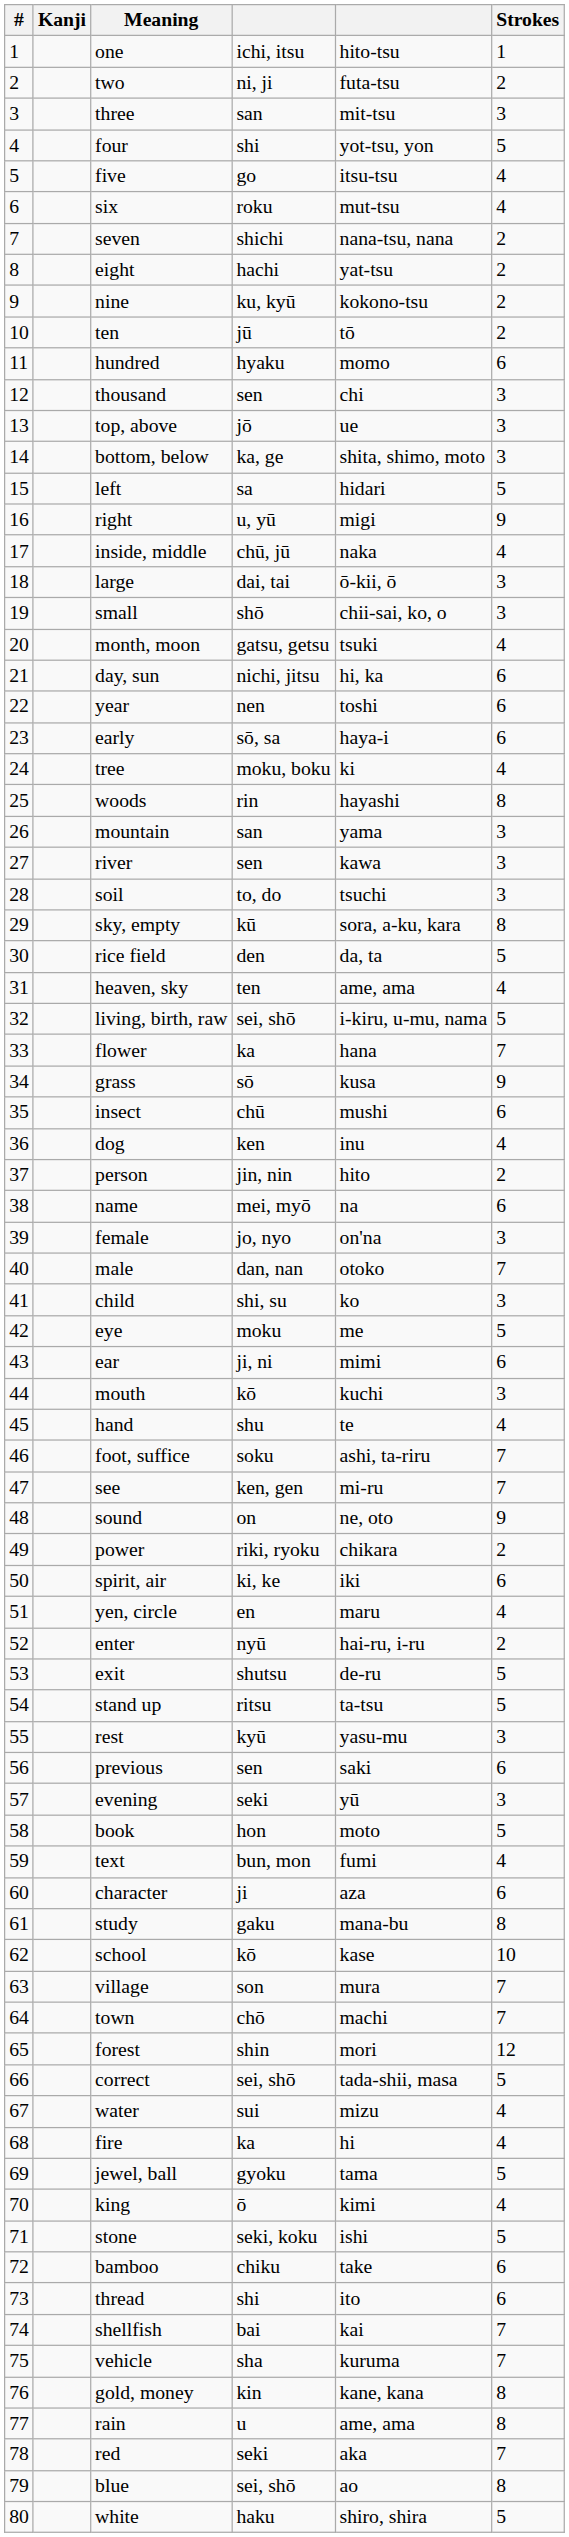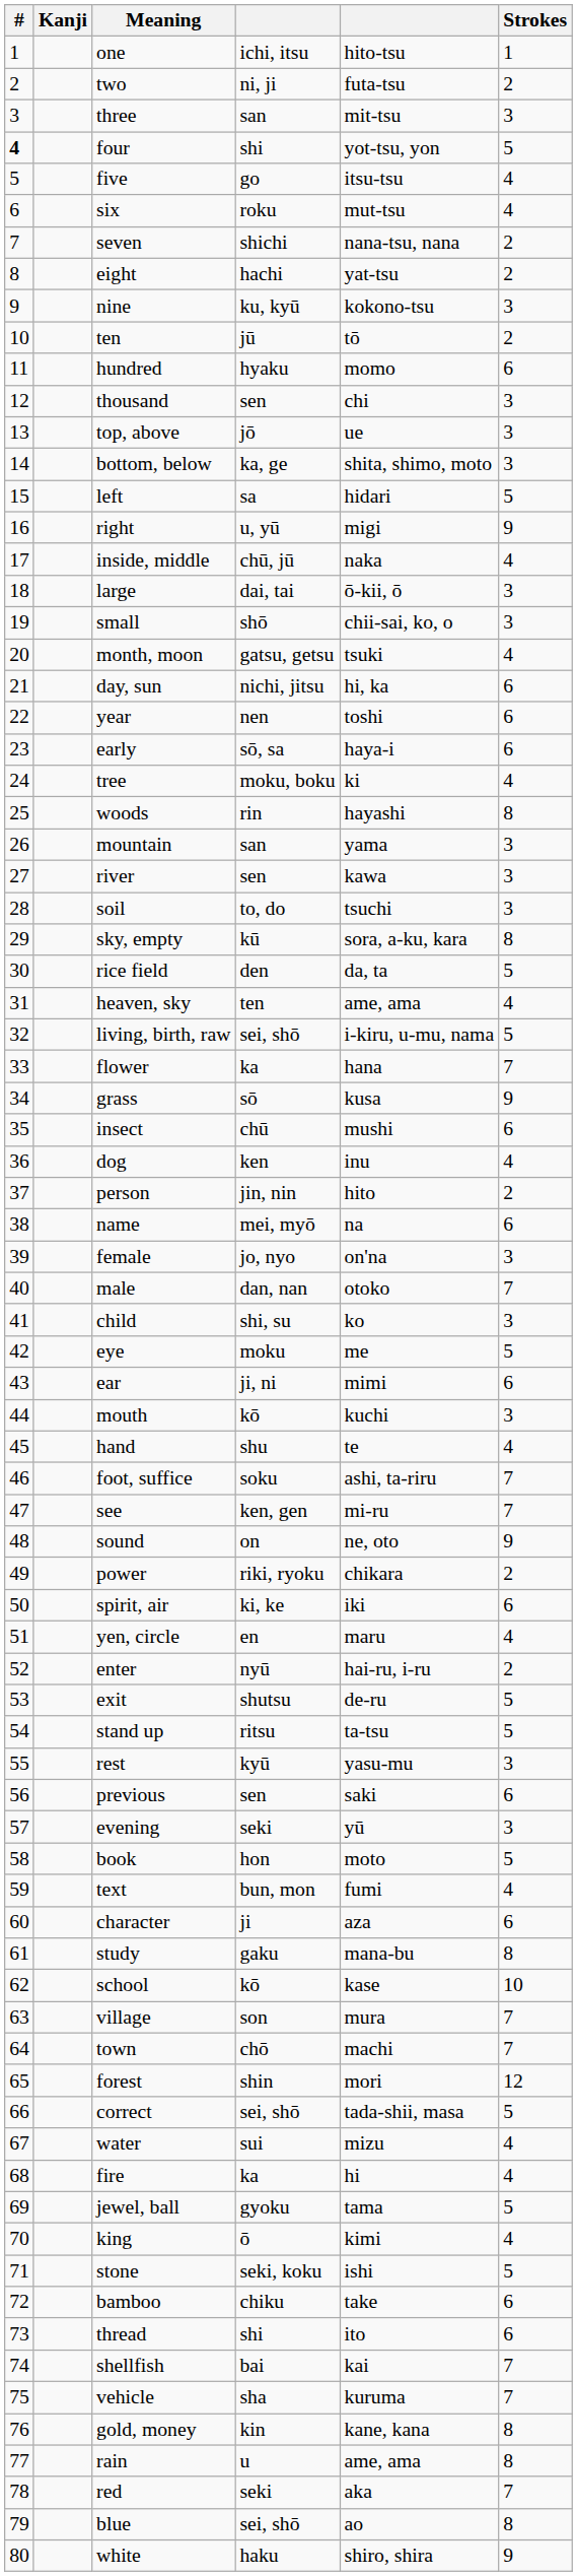 <table class="wikitable sortable mw-collapsible">
 <tr>
 <th>#</th>
 <th>Kanji</th>
 <th>Meaning</th>
 <th></th>
 <th></th>
 <th>Strokes</th>
 </tr>
 <tr>
 <td>1</td>
 <td></td>
 <td>one</td>
 <td>ichi, itsu</td>
 <td>hito-tsu</td>
 <td>1</td>
 </tr>
 <tr>
 <td>2</td>
 <td></td>
 <td>two</td>
 <td>ni, ji</td>
 <td>futa-tsu</td>
 <td>2</td>
 </tr>
 <tr>
 <td>3</td>
 <td></td>
 <td>three</td>
 <td>san</td>
 <td>mit-tsu</td>
 <td>3</td>
 </tr>
 <tr>
-<td>4</td>
+<td><strong>4</strong></td>
 <td></td>
 <td>four</td>
 <td>shi</td>
 <td>yot-tsu, yon</td>
 <td>5</td>
 </tr>
 <tr>
 <td>5</td>
 <td></td>
 <td>five</td>
 <td>go</td>
 <td>itsu-tsu</td>
 <td>4</td>
 </tr>
 <tr>
 <td>6</td>
 <td></td>
 <td>six</td>
 <td>roku</td>
 <td>mut-tsu</td>
 <td>4</td>
 </tr>
 <tr>
 <td>7</td>
 <td></td>
 <td>seven</td>
 <td>shichi</td>
 <td>nana-tsu, nana</td>
 <td>2</td>
 </tr>
 <tr>
 <td>8</td>
 <td></td>
 <td>eight</td>
 <td>hachi</td>
 <td>yat-tsu</td>
 <td>2</td>
 </tr>
 <tr>
 <td>9</td>
 <td></td>
 <td>nine</td>
 <td>ku, kyū</td>
 <td>kokono-tsu</td>
-<td>2</td>
+<td>3</td>
 </tr>
 <tr>
 <td>10</td>
 <td></td>
 <td>ten</td>
 <td>jū</td>
 <td>tō</td>
 <td>2</td>
 </tr>
 <tr>
 <td>11</td>
 <td></td>
 <td>hundred</td>
 <td>hyaku</td>
 <td>momo</td>
 <td>6</td>
 </tr>
 <tr>
 <td>12</td>
 <td></td>
 <td>thousand</td>
 <td>sen</td>
 <td>chi</td>
 <td>3</td>
 </tr>
 <tr>
 <td>13</td>
 <td></td>
 <td>top, above</td>
 <td>jō</td>
 <td>ue</td>
 <td>3</td>
 </tr>
 <tr>
 <td>14</td>
 <td></td>
 <td>bottom, below</td>
 <td>ka, ge</td>
 <td>shita, shimo, moto</td>
 <td>3</td>
 </tr>
 <tr>
 <td>15</td>
 <td></td>
 <td>left</td>
 <td>sa</td>
 <td>hidari</td>
 <td>5</td>
 </tr>
 <tr>
 <td>16</td>
 <td></td>
 <td>right</td>
 <td>u, yū</td>
 <td>migi</td>
 <td>9</td>
 </tr>
 <tr>
 <td>17</td>
 <td></td>
 <td>inside, middle</td>
 <td>chū, jū</td>
 <td>naka</td>
 <td>4</td>
 </tr>
 <tr>
 <td>18</td>
 <td></td>
 <td>large</td>
 <td>dai, tai</td>
 <td>ō-kii, ō</td>
 <td>3</td>
 </tr>
 <tr>
 <td>19</td>
 <td></td>
 <td>small</td>
 <td>shō</td>
 <td>chii-sai, ko, o</td>
 <td>3</td>
 </tr>
 <tr>
 <td>20</td>
 <td></td>
 <td>month, moon</td>
 <td>gatsu, getsu</td>
 <td>tsuki</td>
 <td>4</td>
 </tr>
 <tr>
 <td>21</td>
 <td></td>
 <td>day, sun</td>
 <td>nichi, jitsu</td>
 <td>hi, ka</td>
 <td>6</td>
 </tr>
 <tr>
 <td>22</td>
 <td></td>
 <td>year</td>
 <td>nen</td>
 <td>toshi</td>
 <td>6</td>
 </tr>
 <tr>
 <td>23</td>
 <td></td>
 <td>early</td>
 <td>sō, sa</td>
 <td>haya-i</td>
 <td>6</td>
 </tr>
 <tr>
 <td>24</td>
 <td></td>
 <td>tree</td>
 <td>moku, boku</td>
 <td>ki</td>
 <td>4</td>
 </tr>
 <tr>
 <td>25</td>
 <td></td>
 <td>woods</td>
 <td>rin</td>
 <td>hayashi</td>
 <td>8</td>
 </tr>
 <tr>
 <td>26</td>
 <td></td>
 <td>mountain</td>
 <td>san</td>
 <td>yama</td>
 <td>3</td>
 </tr>
 <tr>
 <td>27</td>
 <td></td>
 <td>river</td>
 <td>sen</td>
 <td>kawa</td>
 <td>3</td>
 </tr>
 <tr>
 <td>28</td>
 <td></td>
 <td>soil</td>
 <td>to, do</td>
 <td>tsuchi</td>
 <td>3</td>
 </tr>
 <tr>
 <td>29</td>
 <td></td>
 <td>sky, empty</td>
 <td>kū</td>
 <td>sora, a-ku, kara</td>
 <td>8</td>
 </tr>
 <tr>
 <td>30</td>
 <td></td>
 <td>rice field</td>
 <td>den</td>
 <td>da, ta</td>
 <td>5</td>
 </tr>
 <tr>
 <td>31</td>
 <td></td>
 <td>heaven, sky</td>
 <td>ten</td>
 <td>ame, ama</td>
 <td>4</td>
 </tr>
 <tr>
 <td>32</td>
 <td></td>
 <td>living, birth, raw</td>
 <td>sei, shō</td>
 <td>i-kiru, u-mu, nama</td>
 <td>5</td>
 </tr>
 <tr>
 <td>33</td>
 <td></td>
 <td>flower</td>
 <td>ka</td>
 <td>hana</td>
 <td>7</td>
 </tr>
 <tr>
 <td>34</td>
 <td></td>
 <td>grass</td>
 <td>sō</td>
 <td>kusa</td>
 <td>9</td>
 </tr>
 <tr>
 <td>35</td>
 <td></td>
 <td>insect</td>
 <td>chū</td>
 <td>mushi</td>
 <td>6</td>
 </tr>
 <tr>
 <td>36</td>
 <td></td>
 <td>dog</td>
 <td>ken</td>
 <td>inu</td>
 <td>4</td>
 </tr>
 <tr>
 <td>37</td>
 <td></td>
 <td>person</td>
 <td>jin, nin</td>
 <td>hito</td>
 <td>2</td>
 </tr>
 <tr>
 <td>38</td>
 <td></td>
 <td>name</td>
 <td>mei, myō</td>
 <td>na</td>
 <td>6</td>
 </tr>
 <tr>
 <td>39</td>
 <td></td>
 <td>female</td>
 <td>jo, nyo</td>
 <td>on'na</td>
 <td>3</td>
 </tr>
 <tr>
 <td>40</td>
 <td></td>
 <td>male</td>
 <td>dan, nan</td>
 <td>otoko</td>
 <td>7</td>
 </tr>
 <tr>
 <td>41</td>
 <td></td>
 <td>child</td>
 <td>shi, su</td>
 <td>ko</td>
 <td>3</td>
 </tr>
 <tr>
 <td>42</td>
 <td></td>
 <td>eye</td>
 <td>moku</td>
 <td>me</td>
 <td>5</td>
 </tr>
 <tr>
 <td>43</td>
 <td></td>
 <td>ear</td>
 <td>ji, ni</td>
 <td>mimi</td>
 <td>6</td>
 </tr>
 <tr>
 <td>44</td>
 <td></td>
 <td>mouth</td>
 <td>kō</td>
 <td>kuchi</td>
 <td>3</td>
 </tr>
 <tr>
 <td>45</td>
 <td></td>
 <td>hand</td>
 <td>shu</td>
 <td>te</td>
 <td>4</td>
 </tr>
 <tr>
 <td>46</td>
 <td></td>
 <td>foot, suffice</td>
 <td>soku</td>
 <td>ashi, ta-riru</td>
 <td>7</td>
 </tr>
 <tr>
 <td>47</td>
 <td></td>
 <td>see</td>
 <td>ken, gen</td>
 <td>mi-ru</td>
 <td>7</td>
 </tr>
 <tr>
 <td>48</td>
 <td></td>
 <td>sound</td>
 <td>on</td>
 <td>ne, oto</td>
 <td>9</td>
 </tr>
 <tr>
 <td>49</td>
 <td></td>
 <td>power</td>
 <td>riki, ryoku</td>
 <td>chikara</td>
 <td>2</td>
 </tr>
 <tr>
 <td>50</td>
 <td></td>
 <td>spirit, air</td>
 <td>ki, ke</td>
 <td>iki</td>
 <td>6</td>
 </tr>
 <tr>
 <td>51</td>
 <td></td>
 <td>yen, circle</td>
 <td>en</td>
 <td>maru</td>
 <td>4</td>
 </tr>
 <tr>
 <td>52</td>
 <td></td>
 <td>enter</td>
 <td>nyū</td>
 <td>hai-ru, i-ru</td>
 <td>2</td>
 </tr>
 <tr>
 <td>53</td>
 <td></td>
 <td>exit</td>
 <td>shutsu</td>
 <td>de-ru</td>
 <td>5</td>
 </tr>
 <tr>
 <td>54</td>
 <td></td>
 <td>stand up</td>
 <td>ritsu</td>
 <td>ta-tsu</td>
 <td>5</td>
 </tr>
 <tr>
 <td>55</td>
 <td></td>
 <td>rest</td>
 <td>kyū</td>
 <td>yasu-mu</td>
 <td>3</td>
 </tr>
 <tr>
 <td>56</td>
 <td></td>
 <td>previous</td>
 <td>sen</td>
 <td>saki</td>
 <td>6</td>
 </tr>
 <tr>
 <td>57</td>
 <td></td>
 <td>evening</td>
 <td>seki</td>
 <td>yū</td>
 <td>3</td>
 </tr>
 <tr>
 <td>58</td>
 <td></td>
 <td>book</td>
 <td>hon</td>
 <td>moto</td>
 <td>5</td>
 </tr>
 <tr>
 <td>59</td>
 <td></td>
 <td>text</td>
 <td>bun, mon</td>
 <td>fumi</td>
 <td>4</td>
 </tr>
 <tr>
 <td>60</td>
 <td></td>
 <td>character</td>
 <td>ji</td>
 <td>aza</td>
 <td>6</td>
 </tr>
 <tr>
 <td>61</td>
 <td></td>
 <td>study</td>
 <td>gaku</td>
 <td>mana-bu</td>
 <td>8</td>
 </tr>
 <tr>
 <td>62</td>
 <td></td>
 <td>school</td>
 <td>kō</td>
 <td>kase</td>
 <td>10</td>
 </tr>
 <tr>
 <td>63</td>
 <td></td>
 <td>village</td>
 <td>son</td>
 <td>mura</td>
 <td>7</td>
 </tr>
 <tr>
 <td>64</td>
 <td></td>
 <td>town</td>
 <td>chō</td>
 <td>machi</td>
 <td>7</td>
 </tr>
 <tr>
 <td>65</td>
 <td></td>
 <td>forest</td>
 <td>shin</td>
 <td>mori</td>
 <td>12</td>
 </tr>
 <tr>
 <td>66</td>
 <td></td>
 <td>correct</td>
 <td>sei, shō</td>
 <td>tada-shii, masa</td>
 <td>5</td>
 </tr>
 <tr>
 <td>67</td>
 <td></td>
 <td>water</td>
 <td>sui</td>
 <td>mizu</td>
 <td>4</td>
 </tr>
 <tr>
 <td>68</td>
 <td></td>
 <td>fire</td>
 <td>ka</td>
 <td>hi</td>
 <td>4</td>
 </tr>
 <tr>
 <td>69</td>
 <td></td>
 <td>jewel, ball</td>
 <td>gyoku</td>
 <td>tama</td>
 <td>5</td>
 </tr>
 <tr>
 <td>70</td>
 <td></td>
 <td>king</td>
 <td>ō</td>
 <td>kimi</td>
 <td>4</td>
 </tr>
 <tr>
 <td>71</td>
 <td></td>
 <td>stone</td>
 <td>seki, koku</td>
 <td>ishi</td>
 <td>5</td>
 </tr>
 <tr>
 <td>72</td>
 <td></td>
 <td>bamboo</td>
 <td>chiku</td>
 <td>take</td>
 <td>6</td>
 </tr>
 <tr>
 <td>73</td>
 <td></td>
 <td>thread</td>
 <td>shi</td>
 <td>ito</td>
 <td>6</td>
 </tr>
 <tr>
 <td>74</td>
 <td></td>
 <td>shellfish</td>
 <td>bai</td>
 <td>kai</td>
 <td>7</td>
 </tr>
 <tr>
 <td>75</td>
 <td></td>
 <td>vehicle</td>
 <td>sha</td>
 <td>kuruma</td>
 <td>7</td>
 </tr>
 <tr>
 <td>76</td>
 <td></td>
 <td>gold, money</td>
 <td>kin</td>
 <td>kane, kana</td>
 <td>8</td>
 </tr>
 <tr>
 <td>77</td>
 <td></td>
 <td>rain</td>
 <td>u</td>
 <td>ame, ama</td>
 <td>8</td>
 </tr>
 <tr>
 <td>78</td>
 <td></td>
 <td>red</td>
 <td>seki</td>
 <td>aka</td>
 <td>7</td>
 </tr>
 <tr>
 <td>79</td>
 <td></td>
 <td>blue</td>
 <td>sei, shō</td>
 <td>ao</td>
 <td>8</td>
 </tr>
 <tr>
 <td>80</td>
 <td></td>
 <td>white</td>
 <td>haku</td>
 <td>shiro, shira</td>
-<td>5</td>
+<td>9</td>
 </tr>
 </table>
